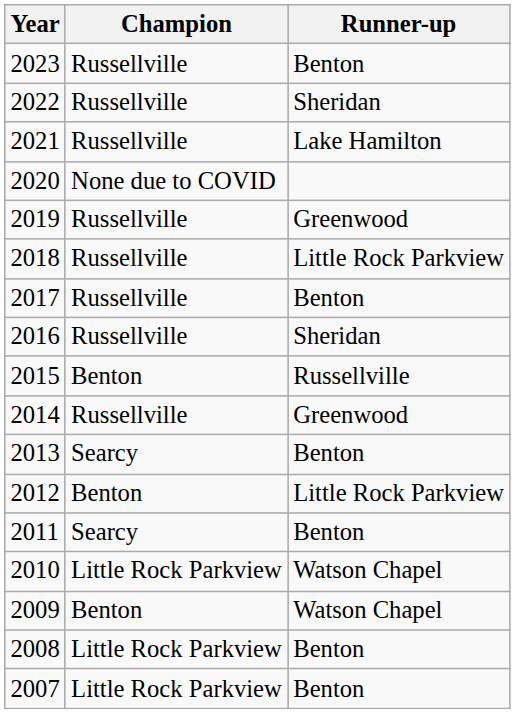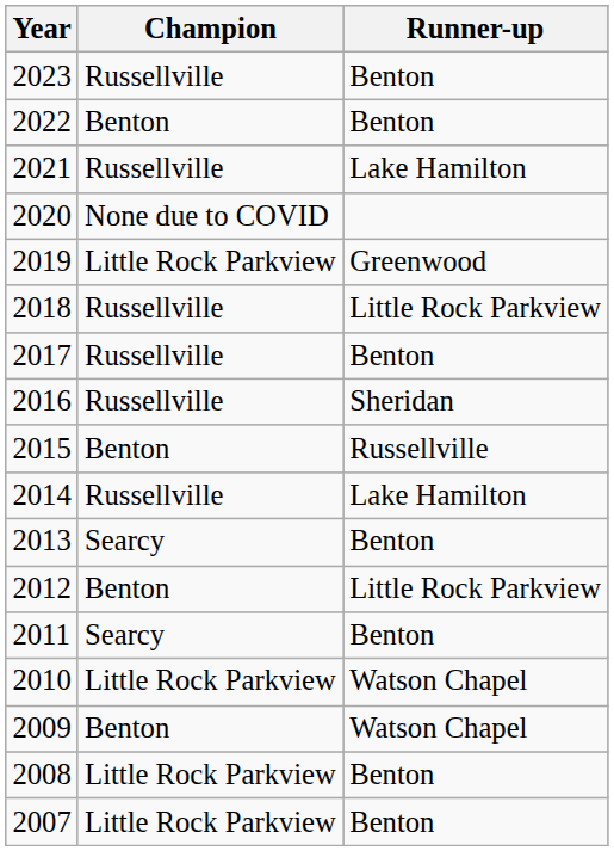 <table class="wikitable sortable">
 <tr>
 <th>Year</th>
 <th>Champion</th>
 <th>Runner-up</th>
 </tr>
 <tr>
 <td>2023</td>
 <td>Russellville</td>
 <td>Benton</td>
 </tr>
 <tr>
 <td>2022</td>
-<td>Russellville</td>
-<td>Sheridan</td>
+<td>Benton</td>
+<td>Benton</td>
 </tr>
 <tr>
 <td>2021</td>
 <td>Russellville</td>
 <td>Lake Hamilton</td>
 </tr>
 <tr>
 <td>2020</td>
 <td>None due to COVID</td>
 <td></td>
 </tr>
 <tr>
 <td>2019</td>
-<td>Russellville</td>
+<td>Little Rock Parkview</td>
 <td>Greenwood</td>
 </tr>
 <tr>
 <td>2018</td>
 <td>Russellville</td>
 <td>Little Rock Parkview</td>
 </tr>
 <tr>
 <td>2017</td>
 <td>Russellville</td>
 <td>Benton</td>
 </tr>
 <tr>
 <td>2016</td>
 <td>Russellville</td>
 <td>Sheridan</td>
 </tr>
 <tr>
 <td>2015</td>
 <td>Benton</td>
 <td>Russellville</td>
 </tr>
 <tr>
 <td>2014</td>
 <td>Russellville</td>
-<td>Greenwood</td>
+<td>Lake Hamilton</td>
 </tr>
 <tr>
 <td>2013</td>
 <td>Searcy</td>
 <td>Benton</td>
 </tr>
 <tr>
 <td>2012</td>
 <td>Benton</td>
 <td>Little Rock Parkview</td>
 </tr>
 <tr>
 <td>2011</td>
 <td>Searcy</td>
 <td>Benton</td>
 </tr>
 <tr>
 <td>2010</td>
 <td>Little Rock Parkview</td>
 <td>Watson Chapel</td>
 </tr>
 <tr>
 <td>2009</td>
 <td>Benton</td>
 <td>Watson Chapel</td>
 </tr>
 <tr>
 <td>2008</td>
 <td>Little Rock Parkview</td>
 <td>Benton</td>
 </tr>
 <tr>
 <td>2007</td>
 <td>Little Rock Parkview</td>
 <td>Benton</td>
 </tr>
 </table>
